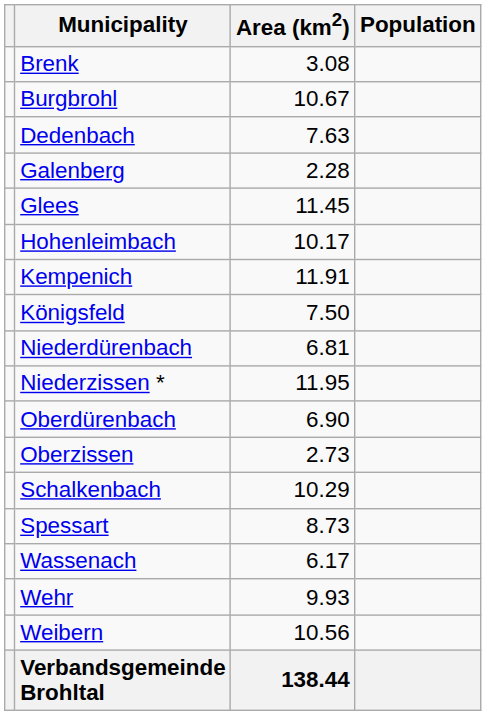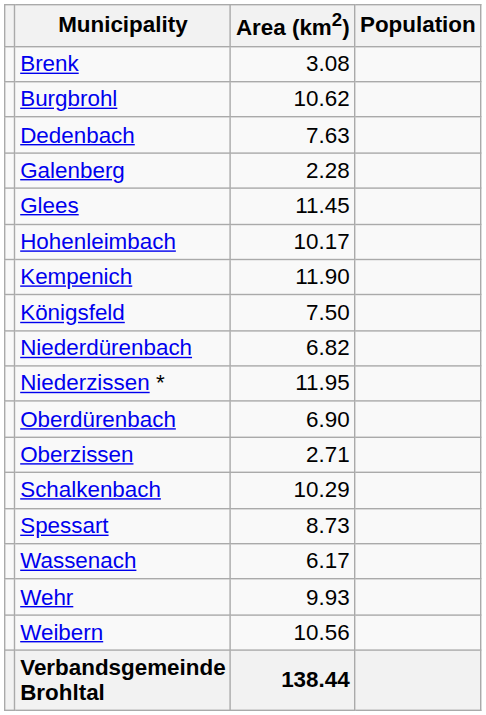 <table class="wikitable sortable" style="text-align:right;">
 <tr>
 <th class="unsortable"></th>
 <th>Municipality</th>
 <th>Area (km<sup>2</sup>)</th>
 <th>Population</th>
 </tr>
 <tr>
 <td></td>
 <td style="text-align:left;"><a href='#'>Brenk</a></td>
 <td>3.08</td>
 <td></td>
 </tr>
 <tr>
 <td></td>
 <td style="text-align:left;"><a href='#'>Burgbrohl</a></td>
-<td>10.67</td>
+<td>10.62</td>
 <td></td>
 </tr>
 <tr>
 <td></td>
 <td style="text-align:left;"><a href='#'>Dedenbach</a></td>
 <td>7.63</td>
 <td></td>
 </tr>
 <tr>
 <td></td>
 <td style="text-align:left;"><a href='#'>Galenberg</a></td>
 <td>2.28</td>
 <td></td>
 </tr>
 <tr>
 <td></td>
 <td style="text-align:left;"><a href='#'>Glees</a></td>
 <td>11.45</td>
 <td></td>
 </tr>
 <tr>
 <td></td>
 <td style="text-align:left;"><a href='#'>Hohenleimbach</a></td>
 <td>10.17</td>
 <td></td>
 </tr>
 <tr>
 <td></td>
 <td style="text-align:left;"><a href='#'>Kempenich</a></td>
-<td>11.91</td>
+<td>11.90</td>
 <td></td>
 </tr>
 <tr>
 <td></td>
 <td style="text-align:left;"><a href='#'>Königsfeld</a></td>
 <td>7.50</td>
 <td></td>
 </tr>
 <tr>
 <td></td>
 <td style="text-align:left;"><a href='#'>Niederdürenbach</a></td>
-<td>6.81</td>
+<td>6.82</td>
 <td></td>
 </tr>
 <tr>
 <td></td>
 <td style="text-align:left;"><a href='#'>Niederzissen</a> *</td>
 <td>11.95</td>
 <td></td>
 </tr>
 <tr>
 <td></td>
 <td style="text-align:left;"><a href='#'>Oberdürenbach</a></td>
 <td>6.90</td>
 <td></td>
 </tr>
 <tr>
 <td></td>
 <td style="text-align:left;"><a href='#'>Oberzissen</a></td>
-<td>2.73</td>
+<td>2.71</td>
 <td></td>
 </tr>
 <tr>
 <td></td>
 <td style="text-align:left;"><a href='#'>Schalkenbach</a></td>
 <td>10.29</td>
 <td></td>
 </tr>
 <tr>
 <td></td>
 <td style="text-align:left;"><a href='#'>Spessart</a></td>
 <td>8.73</td>
 <td></td>
 </tr>
 <tr>
 <td></td>
 <td style="text-align:left;"><a href='#'>Wassenach</a></td>
 <td>6.17</td>
 <td></td>
 </tr>
 <tr>
 <td></td>
 <td style="text-align:left;"><a href='#'>Wehr</a></td>
 <td>9.93</td>
 <td></td>
 </tr>
 <tr>
 <td></td>
 <td style="text-align:left;"><a href='#'>Weibern</a></td>
 <td>10.56</td>
 <td></td>
 </tr>
 <tr>
 <th></th>
 <th style="text-align:left;"><strong>Verbandsgemeinde<br>Brohltal</strong></th>
 <th style="text-align:right;"><strong>138.44</strong></th>
 <th style="text-align:right;"><strong></strong></th>
 </tr>
 </table>
